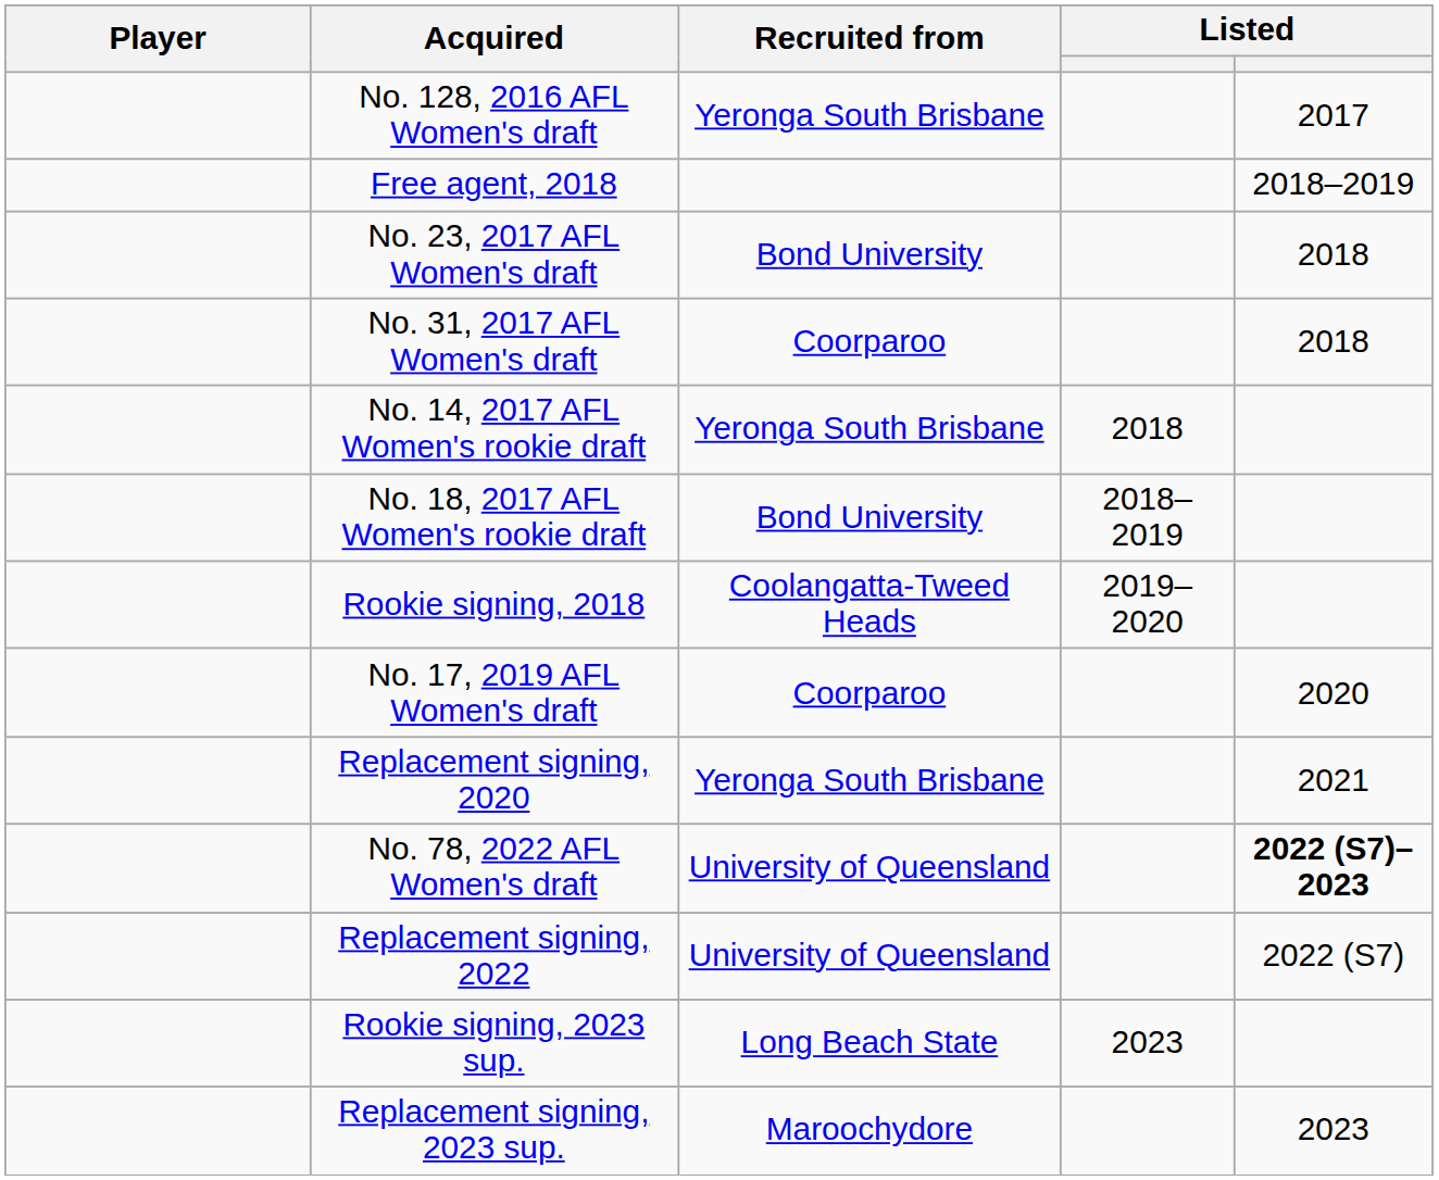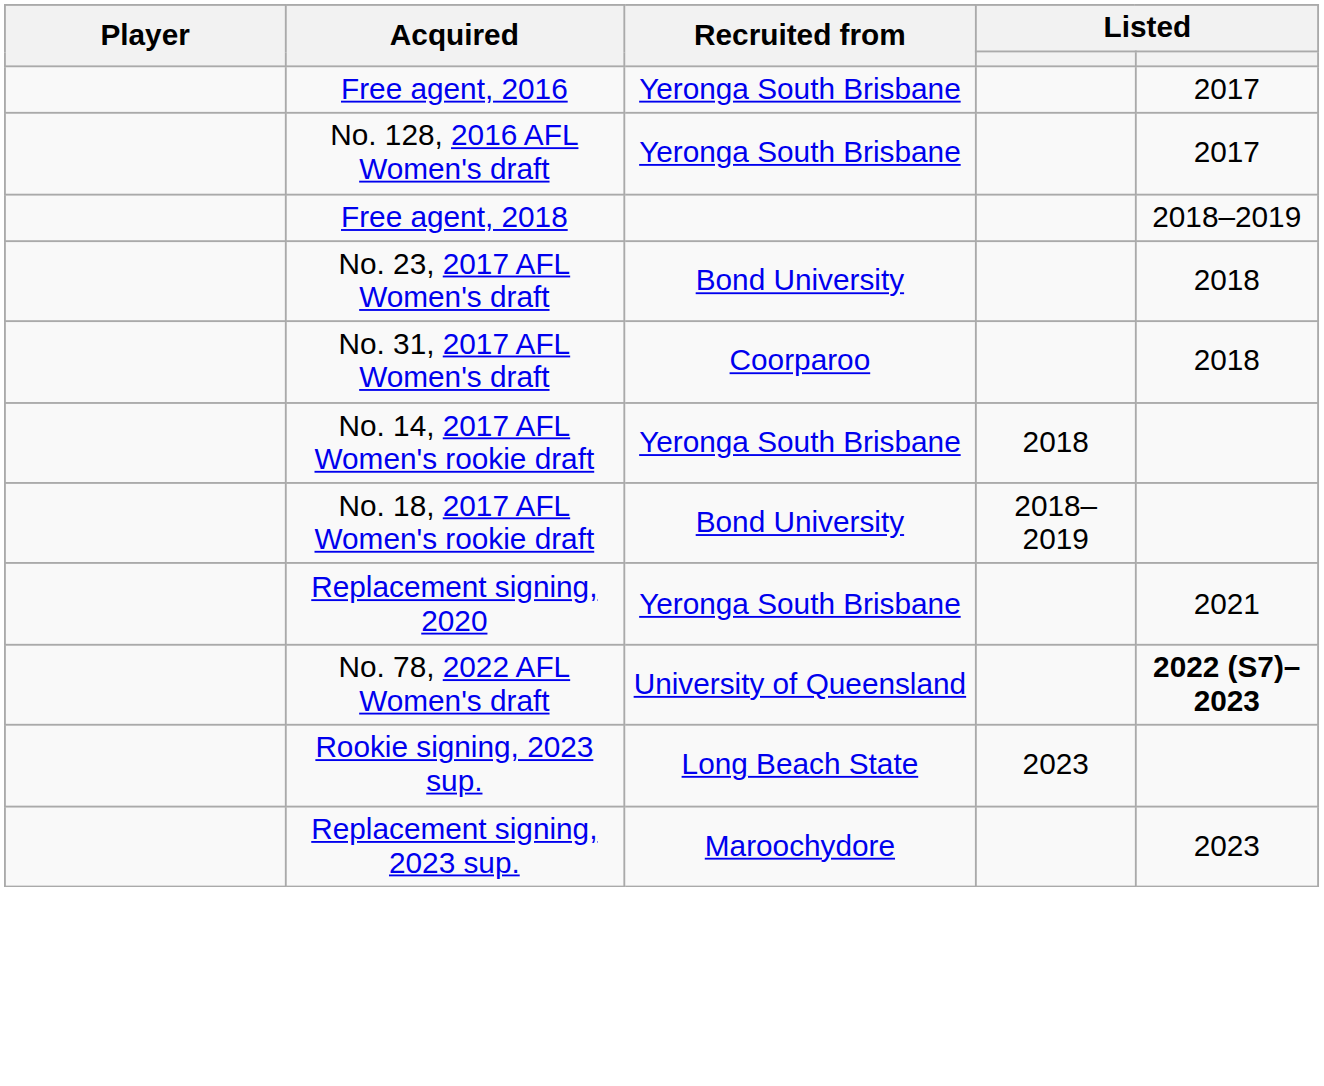 <table class="wikitable sortable" style="text-align:center; width:80%;">
 <tr>
 <th rowspan="2" style="width:10%">Player</th>
 <th rowspan="2" style="width:10%">Acquired</th>
 <th rowspan="2" style="width:10%">Recruited from</th>
 <th colspan="2" style="width:10%">Listed</th>
 </tr>
 <tr>
 <th style="width=5%;"></th>
 <th style="width=5%;"></th>
+</tr>
+<tr>
+<td style="text-align:left"></td>
+<td><a href='#'>Free agent, 2016</a></td>
+<td><a href='#'>Yeronga South Brisbane</a></td>
+<td></td>
+<td>2017</td>
 </tr>
 <tr>
 <td style="text-align:left"></td>
 <td>No. 128, <a href='#'>2016 AFL Women's draft</a></td>
 <td><a href='#'>Yeronga South Brisbane</a></td>
 <td></td>
 <td>2017</td>
 </tr>
 <tr>
 <td style="text-align:left"></td>
 <td><a href='#'>Free agent, 2018</a></td>
 <td></td>
 <td></td>
 <td>2018–2019</td>
 </tr>
 <tr>
 <td style="text-align:left"></td>
 <td>No. 23, <a href='#'>2017 AFL Women's draft</a></td>
 <td><a href='#'>Bond University</a></td>
 <td></td>
 <td>2018</td>
 </tr>
 <tr>
 <td style="text-align:left"></td>
 <td>No. 31, <a href='#'>2017 AFL Women's draft</a></td>
 <td><a href='#'>Coorparoo</a></td>
 <td></td>
 <td>2018</td>
 </tr>
 <tr>
 <td style="text-align:left"></td>
 <td>No. 14, <a href='#'>2017 AFL Women's rookie draft</a></td>
 <td><a href='#'>Yeronga South Brisbane</a></td>
 <td>2018</td>
 <td></td>
 </tr>
 <tr>
 <td style="text-align:left"></td>
 <td>No. 18, <a href='#'>2017 AFL Women's rookie draft</a></td>
 <td><a href='#'>Bond University</a></td>
 <td>2018–2019</td>
 <td></td>
 </tr>
 <tr>
 <td style="text-align:left"></td>
-<td><a href='#'>Rookie signing, 2018</a></td>
-<td><a href='#'>Coolangatta-Tweed Heads</a></td>
-<td>2019–2020</td>
-<td></td>
-</tr>
-<tr>
-<td style="text-align:left"></td>
-<td>No. 17, <a href='#'>2019 AFL Women's draft</a></td>
-<td><a href='#'>Coorparoo</a></td>
-<td></td>
-<td>2020</td>
-</tr>
-<tr>
-<td style="text-align:left"></td>
 <td><a href='#'>Replacement signing, 2020</a></td>
 <td><a href='#'>Yeronga South Brisbane</a></td>
 <td></td>
 <td>2021</td>
 </tr>
 <tr>
 <td style="text-align:left"></td>
 <td>No. 78, <a href='#'>2022 AFL Women's draft</a></td>
 <td><a href='#'>University of Queensland</a></td>
 <td></td>
 <td><strong>2022 (S7)–2023</strong></td>
-</tr>
-<tr>
-<td style="text-align:left"></td>
-<td><a href='#'>Replacement signing, 2022</a></td>
-<td><a href='#'>University of Queensland</a></td>
-<td></td>
-<td>2022 (S7)</td>
 </tr>
 <tr>
 <td style="text-align:left"></td>
 <td><a href='#'>Rookie signing, 2023 sup.</a></td>
 <td><a href='#'>Long Beach State</a></td>
 <td>2023</td>
 <td></td>
 </tr>
 <tr>
 <td style="text-align:left"></td>
 <td><a href='#'>Replacement signing, 2023 sup.</a></td>
 <td><a href='#'>Maroochydore</a></td>
 <td></td>
 <td>2023</td>
 </tr>
 </table>
